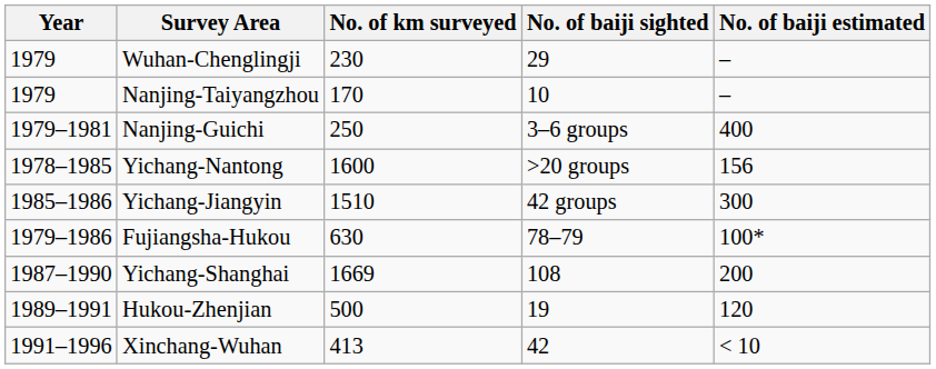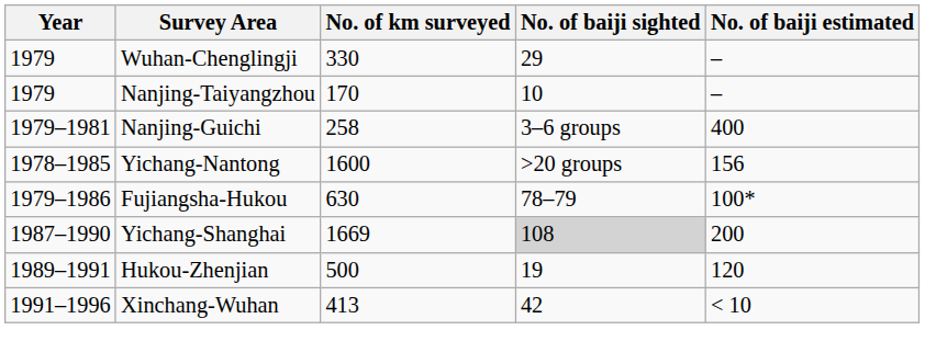 <table class="wikitable">
 <tr>
 <th>Year</th>
 <th>Survey Area</th>
 <th>No. of km surveyed</th>
 <th>No. of baiji sighted</th>
 <th>No. of baiji estimated</th>
 </tr>
 <tr>
 <td>1979</td>
 <td>Wuhan-Chenglingji</td>
-<td>230</td>
+<td>330</td>
 <td>29</td>
 <td>–</td>
 </tr>
 <tr>
 <td>1979</td>
 <td>Nanjing-Taiyangzhou</td>
 <td>170</td>
 <td>10</td>
 <td>–</td>
 </tr>
 <tr>
 <td>1979–1981</td>
 <td>Nanjing-Guichi</td>
-<td>250</td>
+<td>258</td>
 <td>3–6 groups</td>
 <td>400</td>
 </tr>
 <tr>
 <td>1978–1985</td>
 <td>Yichang-Nantong</td>
 <td>1600</td>
 <td>>20 groups</td>
 <td>156</td>
-</tr>
-<tr>
-<td>1985–1986</td>
-<td>Yichang-Jiangyin</td>
-<td>1510</td>
-<td>42 groups</td>
-<td>300</td>
 </tr>
 <tr>
 <td>1979–1986</td>
 <td>Fujiangsha-Hukou</td>
 <td>630</td>
 <td>78–79</td>
 <td>100*</td>
 </tr>
 <tr>
 <td>1987–1990</td>
 <td>Yichang-Shanghai</td>
 <td>1669</td>
-<td>108</td>
+<td style="background: lightgrey;">108</td>
 <td>200</td>
 </tr>
 <tr>
 <td>1989–1991</td>
 <td>Hukou-Zhenjian</td>
 <td>500</td>
 <td>19</td>
 <td>120</td>
 </tr>
 <tr>
 <td>1991–1996</td>
 <td>Xinchang-Wuhan</td>
 <td>413</td>
 <td>42</td>
 <td>< 10</td>
 </tr>
 </table>
